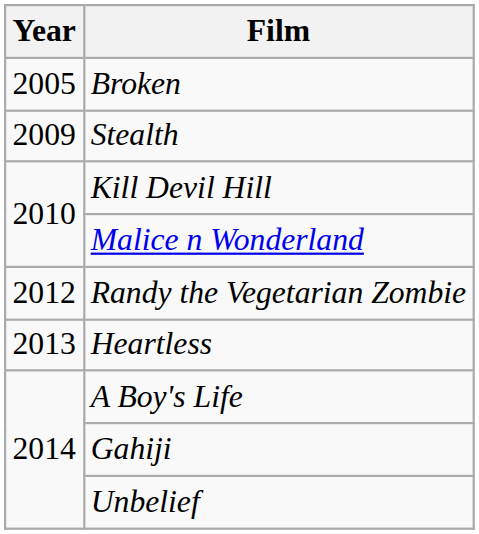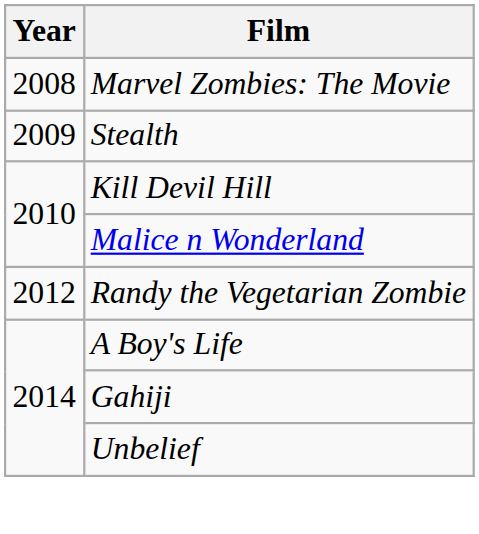 <table class="wikitable" style="font-size: 90%;">
 <tr>
 <th>Year</th>
 <th>Film</th>
 </tr>
 <tr>
-<td>2005</td>
-<td><em>Broken</em></td>
+<td>2008</td>
+<td><em>Marvel Zombies: The Movie</em></td>
 </tr>
 <tr>
 <td>2009</td>
 <td><em>Stealth</em></td>
 </tr>
 <tr>
 <td rowspan=2>2010</td>
 <td><em>Kill Devil Hill</em></td>
 </tr>
 <tr>
 <td><em><a href='#'>Malice n Wonderland</a></em></td>
 </tr>
 <tr>
 <td>2012</td>
 <td><em>Randy the Vegetarian Zombie</em></td>
 </tr>
 <tr>
-<td>2013</td>
-<td><em>Heartless</em></td>
-</tr>
-<tr>
 <td rowspan=3>2014</td>
 <td><em>A Boy's Life</em></td>
 </tr>
 <tr>
 <td><em>Gahiji</em></td>
 </tr>
 <tr>
 <td><em>Unbelief</em></td>
 </tr>
 </table>
